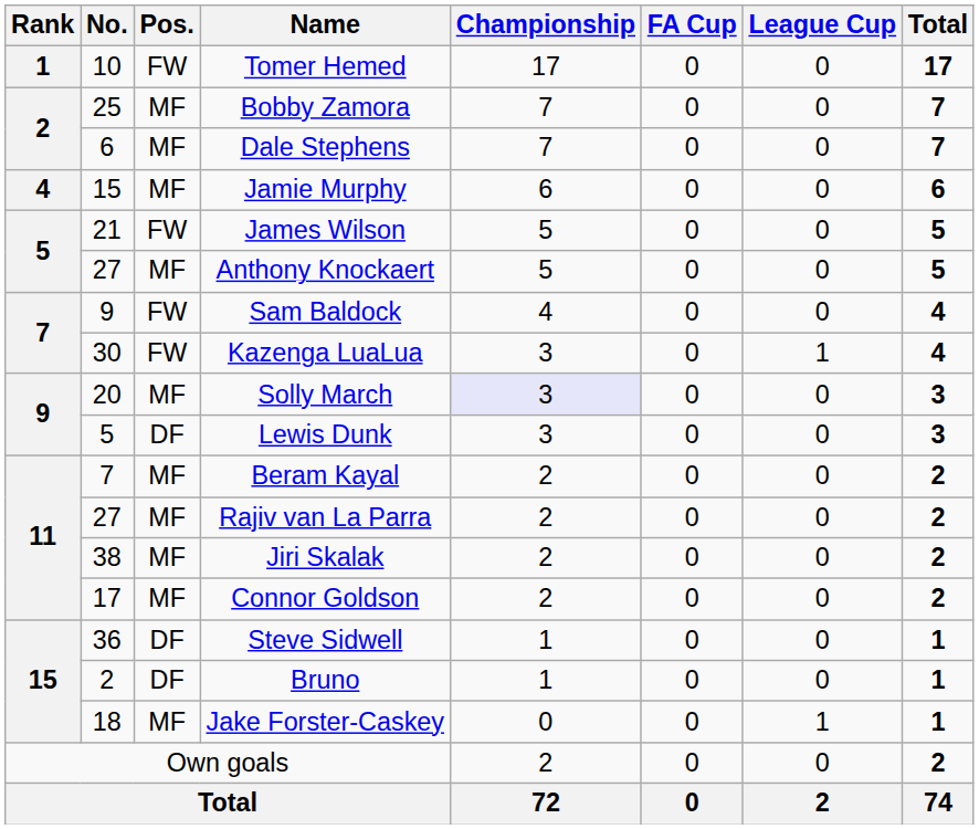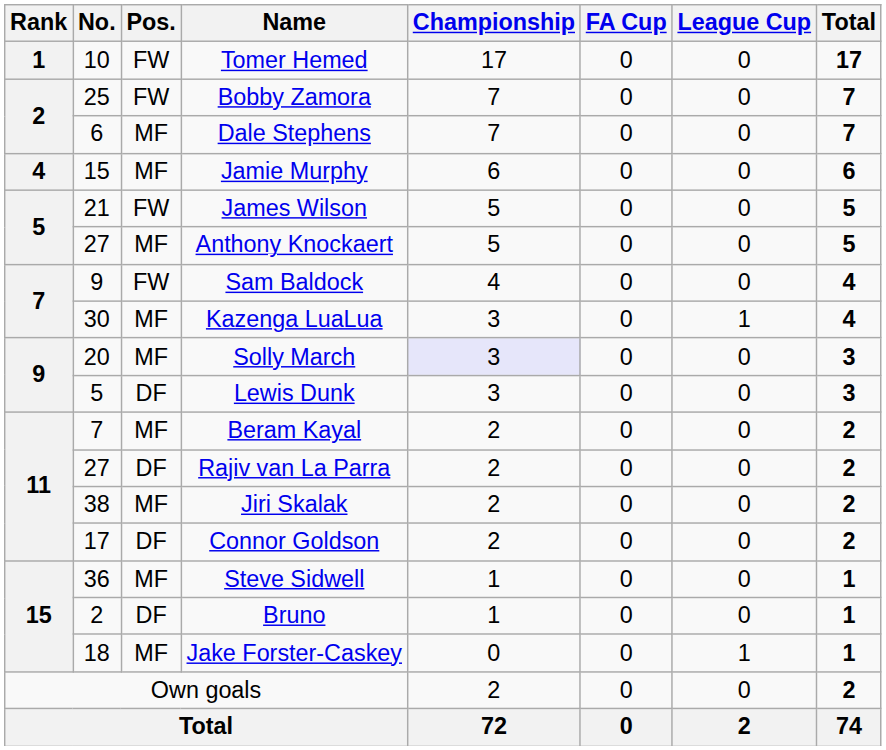 <table class="wikitable" style="text-align: center;">
 <tr>
 <th>Rank</th>
 <th>No.</th>
 <th>Pos.</th>
 <th>Name</th>
 <th><a href='#'>Championship</a></th>
 <th><a href='#'>FA Cup</a></th>
 <th><a href='#'>League Cup</a></th>
 <th>Total</th>
 </tr>
 <tr>
 <th rowspan=1>1</th>
 <td>10</td>
 <td>FW</td>
 <td><a href='#'>Tomer Hemed</a></td>
 <td>17</td>
 <td>0</td>
 <td>0</td>
 <td><strong>17</strong></td>
 </tr>
 <tr>
 <th rowspan=2>2</th>
 <td>25</td>
-<td>MF</td>
+<td>FW</td>
 <td><a href='#'>Bobby Zamora</a></td>
 <td>7</td>
 <td>0</td>
 <td>0</td>
 <td><strong>7</strong></td>
 </tr>
 <tr>
 <td>6</td>
 <td>MF</td>
 <td><a href='#'>Dale Stephens</a></td>
 <td>7</td>
 <td>0</td>
 <td>0</td>
 <td><strong>7</strong></td>
 </tr>
 <tr>
 <th rowspan=1>4</th>
 <td>15</td>
 <td>MF</td>
 <td><a href='#'>Jamie Murphy</a></td>
 <td>6</td>
 <td>0</td>
 <td>0</td>
 <td><strong>6</strong></td>
 </tr>
 <tr>
 <th rowspan=2>5</th>
 <td>21</td>
 <td>FW</td>
 <td><a href='#'>James Wilson</a></td>
 <td>5</td>
 <td>0</td>
 <td>0</td>
 <td><strong>5</strong></td>
 </tr>
 <tr>
 <td>27</td>
 <td>MF</td>
 <td><a href='#'>Anthony Knockaert</a></td>
 <td>5</td>
 <td>0</td>
 <td>0</td>
 <td><strong>5</strong></td>
 </tr>
 <tr>
 <th rowspan=2>7</th>
 <td>9</td>
 <td>FW</td>
 <td><a href='#'>Sam Baldock</a></td>
 <td>4</td>
 <td>0</td>
 <td>0</td>
 <td><strong>4</strong></td>
 </tr>
 <tr>
 <td>30</td>
-<td>FW</td>
+<td>MF</td>
 <td><a href='#'>Kazenga LuaLua</a></td>
 <td>3</td>
 <td>0</td>
 <td>1</td>
 <td><strong>4</strong></td>
 </tr>
 <tr>
 <th rowspan=2>9</th>
 <td>20</td>
 <td>MF</td>
 <td><a href='#'>Solly March</a></td>
 <td style="background: lavender;">3</td>
 <td>0</td>
 <td>0</td>
 <td><strong>3</strong></td>
 </tr>
 <tr>
 <td>5</td>
 <td>DF</td>
 <td><a href='#'>Lewis Dunk</a></td>
 <td>3</td>
 <td>0</td>
 <td>0</td>
 <td><strong>3</strong></td>
 </tr>
 <tr>
 <th rowspan=4>11</th>
 <td>7</td>
 <td>MF</td>
 <td><a href='#'>Beram Kayal</a></td>
 <td>2</td>
 <td>0</td>
 <td>0</td>
 <td><strong>2</strong></td>
 </tr>
 <tr>
 <td>27</td>
-<td>MF</td>
+<td>DF</td>
 <td><a href='#'>Rajiv van La Parra</a></td>
 <td>2</td>
 <td>0</td>
 <td>0</td>
 <td><strong>2</strong></td>
 </tr>
 <tr>
 <td>38</td>
 <td>MF</td>
 <td><a href='#'>Jiri Skalak</a></td>
 <td>2</td>
 <td>0</td>
 <td>0</td>
 <td><strong>2</strong></td>
 </tr>
 <tr>
 <td>17</td>
-<td>MF</td>
+<td>DF</td>
 <td><a href='#'>Connor Goldson</a></td>
 <td>2</td>
 <td>0</td>
 <td>0</td>
 <td><strong>2</strong></td>
 </tr>
 <tr>
 <th rowspan=3>15</th>
 <td>36</td>
-<td>DF</td>
+<td>MF</td>
 <td><a href='#'>Steve Sidwell</a></td>
 <td>1</td>
 <td>0</td>
 <td>0</td>
 <td><strong>1</strong></td>
 </tr>
 <tr>
 <td>2</td>
 <td>DF</td>
 <td><a href='#'>Bruno</a></td>
 <td>1</td>
 <td>0</td>
 <td>0</td>
 <td><strong>1</strong></td>
 </tr>
 <tr>
 <td>18</td>
 <td>MF</td>
 <td><a href='#'>Jake Forster-Caskey</a></td>
 <td>0</td>
 <td>0</td>
 <td>1</td>
 <td><strong>1</strong></td>
 </tr>
 <tr>
 <td colspan=4>Own goals</td>
 <td>2</td>
 <td>0</td>
 <td>0</td>
 <td><strong>2</strong></td>
 </tr>
 <tr>
 <th colspan=4>Total</th>
 <th>72</th>
 <th>0</th>
 <th>2</th>
 <th>74</th>
 </tr>
 </table>
